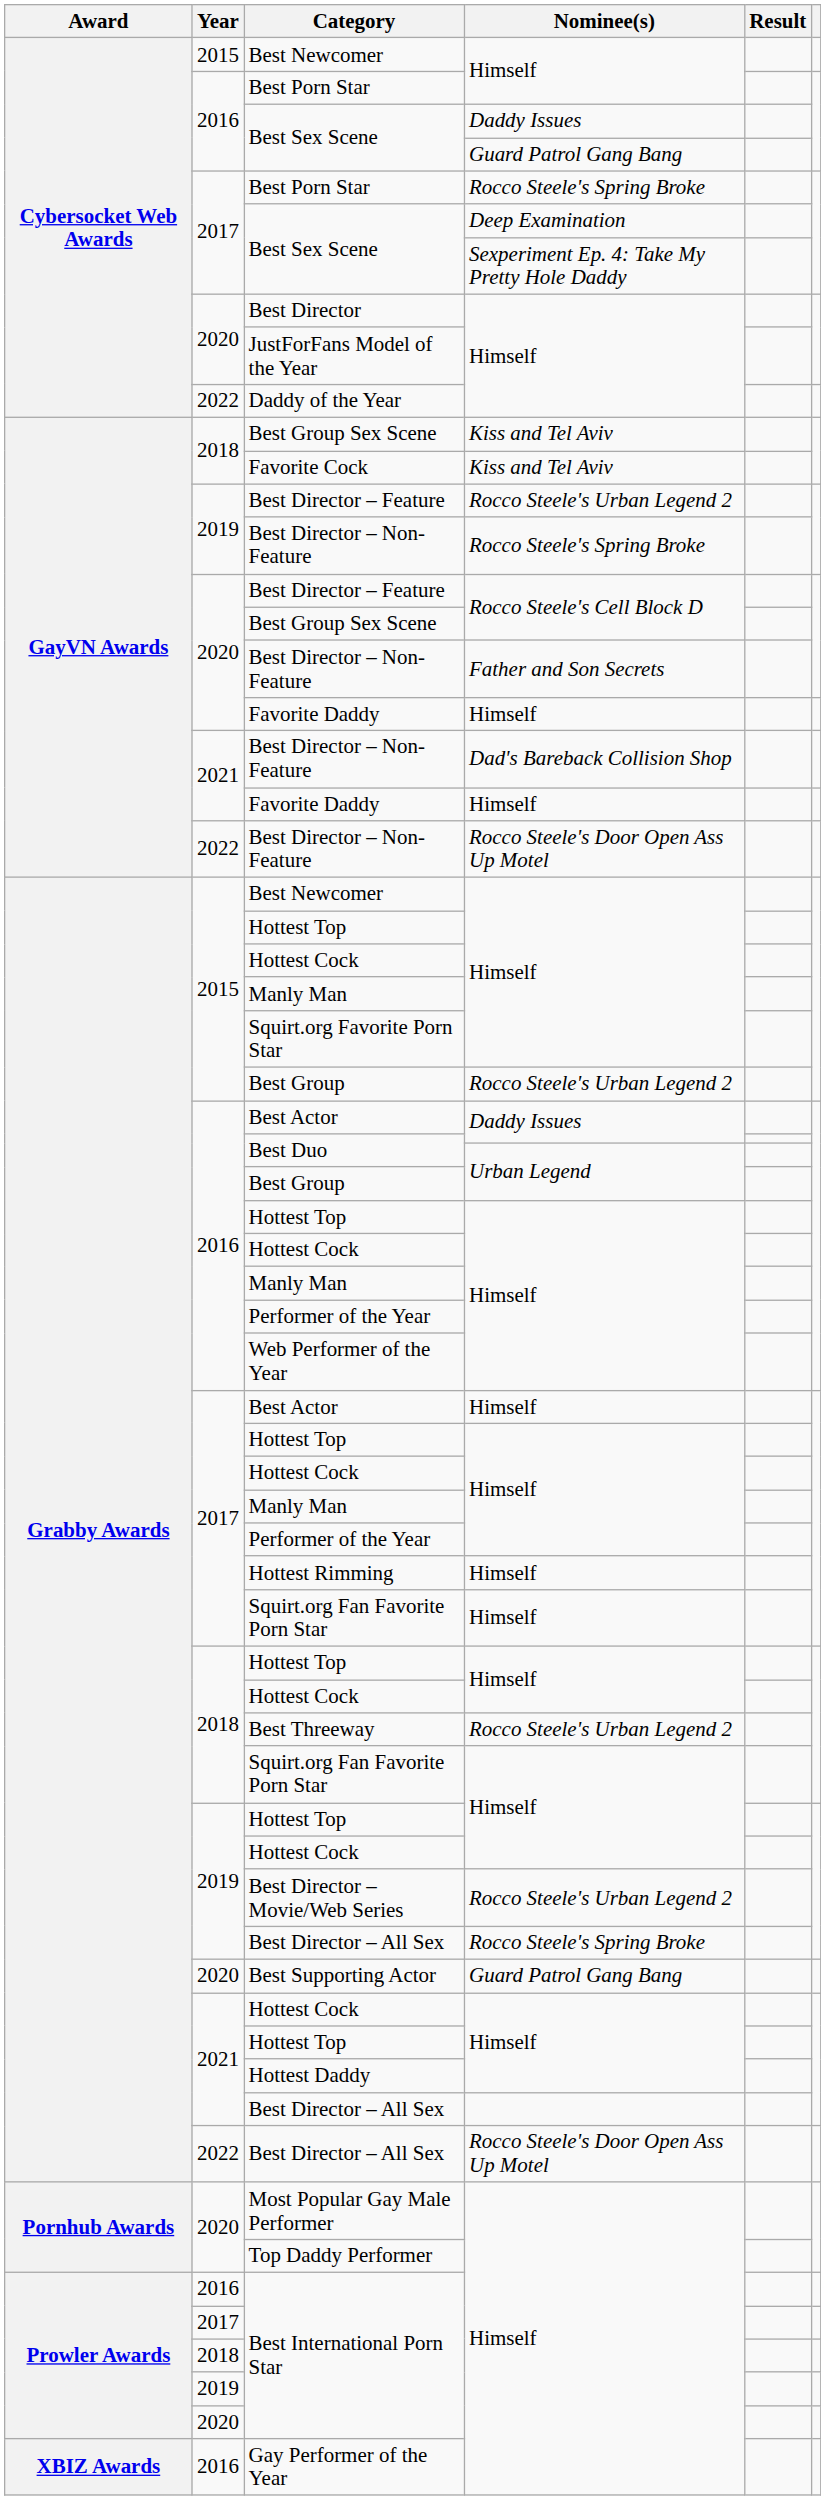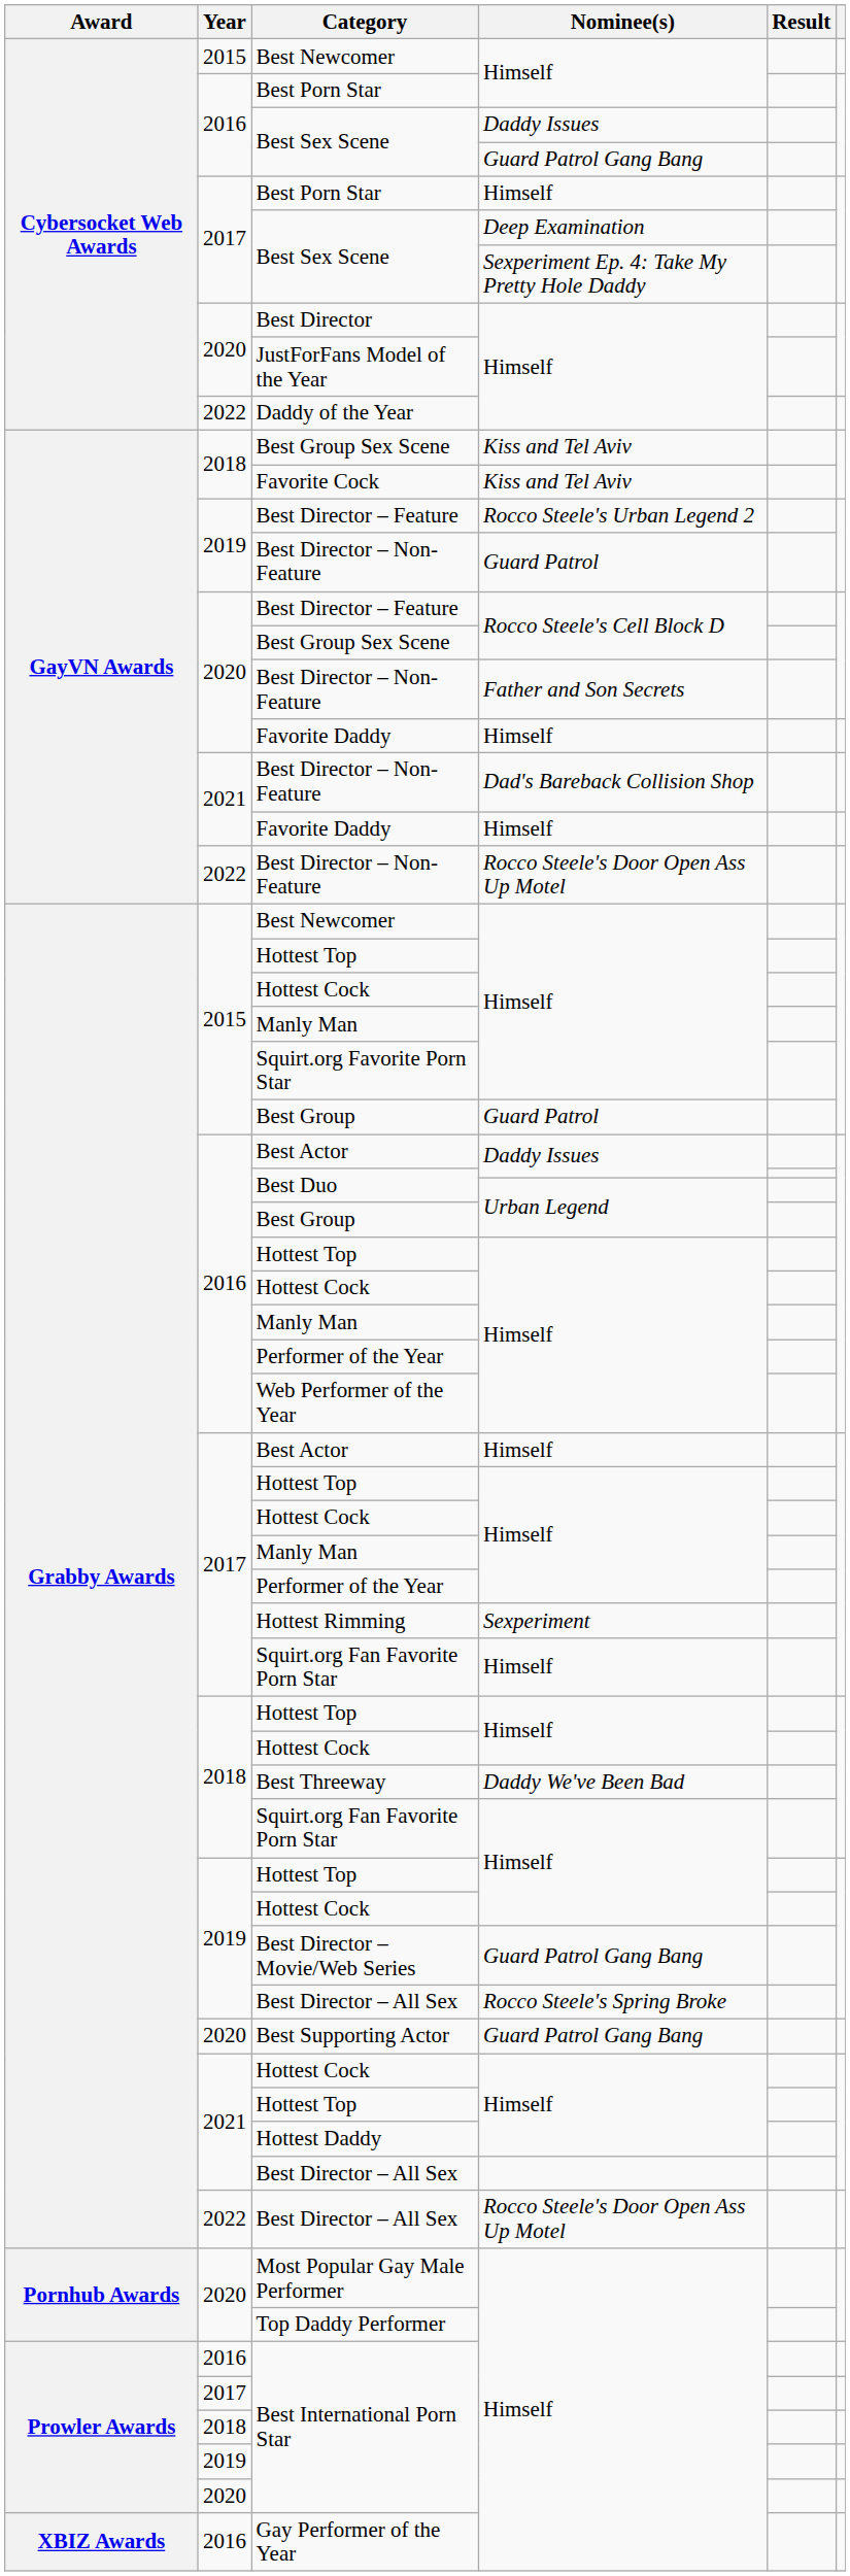 <table class="wikitable sortable plainrowheaders" width=100%>
 <tr>
 <th scope="col">Award</th>
 <th scope="col">Year</th>
 <th scope="col">Category</th>
 <th scope="col">Nominee(s)</th>
 <th scope="col">Result</th>
 <th scope="col" class="unsortable"></th>
 </tr>
 <tr>
 <th scope="row" rowspan="10"><a href='#'>Cybersocket Web Awards</a></th>
 <td>2015</td>
 <td>Best Newcomer</td>
 <td rowspan="2">Himself</td>
 <td></td>
 <td></td>
 </tr>
 <tr>
 <td rowspan="3">2016</td>
 <td>Best Porn Star</td>
 <td></td>
 <td rowspan="3"></td>
 </tr>
 <tr>
 <td rowspan="2">Best Sex Scene</td>
 <td><em>Daddy Issues</em></td>
 <td></td>
 </tr>
 <tr>
 <td><em>Guard Patrol Gang Bang</em></td>
 <td></td>
 </tr>
 <tr>
 <td rowspan="3">2017</td>
 <td>Best Porn Star</td>
-<td><em>Rocco Steele's Spring Broke</em></td>
+<td>Himself</td>
 <td></td>
 <td rowspan="3"></td>
 </tr>
 <tr>
 <td rowspan="2">Best Sex Scene</td>
 <td><em>Deep Examination</em></td>
 <td></td>
 </tr>
 <tr>
 <td><em>Sexperiment Ep. 4: Take My Pretty Hole Daddy</em></td>
 <td></td>
 </tr>
 <tr>
 <td rowspan="2">2020</td>
 <td>Best Director</td>
 <td rowspan="3">Himself</td>
 <td></td>
 <td rowspan="2"></td>
 </tr>
 <tr>
 <td>JustForFans Model of the Year</td>
 <td></td>
 </tr>
 <tr>
 <td>2022</td>
 <td>Daddy of the Year</td>
 <td></td>
 <td></td>
 </tr>
 <tr>
 <th scope="row" rowspan="11"><a href='#'>GayVN Awards</a></th>
 <td rowspan="2">2018</td>
 <td>Best Group Sex Scene</td>
 <td><em>Kiss and Tel Aviv</em></td>
 <td></td>
 <td rowspan="2"></td>
 </tr>
 <tr>
 <td>Favorite Cock</td>
 <td><em>Kiss and Tel Aviv</em></td>
 <td></td>
 </tr>
 <tr>
 <td rowspan="2">2019</td>
 <td>Best Director – Feature</td>
 <td><em>Rocco Steele's Urban Legend 2</em></td>
 <td></td>
 <td rowspan="2"></td>
 </tr>
 <tr>
 <td>Best Director – Non-Feature</td>
-<td><em>Rocco Steele's Spring Broke</em></td>
+<td><em>Guard Patrol</em></td>
 <td></td>
 </tr>
 <tr>
 <td rowspan="4">2020</td>
 <td>Best Director – Feature</td>
 <td rowspan="2"><em>Rocco Steele's Cell Block D</em></td>
 <td></td>
 <td rowspan="3"></td>
 </tr>
 <tr>
 <td>Best Group Sex Scene</td>
 <td></td>
 </tr>
 <tr>
 <td>Best Director – Non-Feature</td>
 <td><em>Father and Son Secrets</em></td>
 <td></td>
 </tr>
 <tr>
 <td>Favorite Daddy</td>
 <td>Himself</td>
 <td></td>
 <td></td>
 </tr>
 <tr>
 <td rowspan="2">2021</td>
 <td>Best Director – Non-Feature</td>
 <td><em>Dad's Bareback Collision Shop</em></td>
 <td></td>
 <td></td>
 </tr>
 <tr>
 <td>Favorite Daddy</td>
 <td>Himself</td>
 <td></td>
 <td></td>
 </tr>
 <tr>
 <td>2022</td>
 <td>Best Director – Non-Feature</td>
 <td><em>Rocco Steele's Door Open Ass Up Motel</em></td>
 <td></td>
 <td></td>
 </tr>
 <tr>
 <th scope="row" rowspan="36"><a href='#'>Grabby Awards</a></th>
 <td rowspan="6">2015</td>
 <td>Best Newcomer</td>
 <td rowspan="5">Himself</td>
 <td></td>
 <td rowspan="6"></td>
 </tr>
 <tr>
 <td>Hottest Top</td>
 <td></td>
 </tr>
 <tr>
 <td>Hottest Cock</td>
 <td></td>
 </tr>
 <tr>
 <td>Manly Man</td>
 <td></td>
 </tr>
 <tr>
 <td>Squirt.org Favorite Porn Star</td>
 <td></td>
 </tr>
 <tr>
 <td>Best Group</td>
-<td><em>Rocco Steele's Urban Legend 2</em></td>
+<td><em>Guard Patrol</em></td>
 <td></td>
 </tr>
 <tr>
 <td rowspan="9">2016</td>
 <td>Best Actor</td>
 <td rowspan="2"><em>Daddy Issues</em></td>
 <td></td>
 <td rowspan="9"></td>
 </tr>
 <tr>
 <td rowspan="2">Best Duo</td>
 <td></td>
 </tr>
 <tr>
 <td rowspan="2"><em>Urban Legend</em></td>
 <td></td>
 </tr>
 <tr>
 <td>Best Group</td>
 <td></td>
 </tr>
 <tr>
 <td>Hottest Top</td>
 <td rowspan="5">Himself</td>
 <td></td>
 </tr>
 <tr>
 <td>Hottest Cock</td>
 <td></td>
 </tr>
 <tr>
 <td>Manly Man</td>
 <td></td>
 </tr>
 <tr>
 <td>Performer of the Year</td>
 <td></td>
 </tr>
 <tr>
 <td>Web Performer of the Year</td>
 <td></td>
 </tr>
 <tr>
 <td rowspan="7">2017</td>
 <td>Best Actor</td>
 <td>Himself</td>
 <td></td>
 <td rowspan="7"></td>
 </tr>
 <tr>
 <td>Hottest Top</td>
 <td rowspan="4">Himself</td>
 <td></td>
 </tr>
 <tr>
 <td>Hottest Cock</td>
 <td></td>
 </tr>
 <tr>
 <td>Manly Man</td>
 <td></td>
 </tr>
 <tr>
 <td>Performer of the Year</td>
 <td></td>
 </tr>
 <tr>
 <td>Hottest Rimming</td>
-<td>Himself</td>
+<td><em>Sexperiment</em></td>
 <td></td>
 </tr>
 <tr>
 <td>Squirt.org Fan Favorite Porn Star</td>
 <td>Himself</td>
 <td></td>
 </tr>
 <tr>
 <td rowspan="4">2018</td>
 <td>Hottest Top</td>
 <td rowspan="2">Himself</td>
 <td></td>
 <td rowspan="4"></td>
 </tr>
 <tr>
 <td>Hottest Cock</td>
 <td></td>
 </tr>
 <tr>
 <td>Best Threeway</td>
-<td><em>Rocco Steele's Urban Legend 2</em></td>
+<td><em>Daddy We've Been Bad</em></td>
 <td></td>
 </tr>
 <tr>
 <td>Squirt.org Fan Favorite Porn Star</td>
 <td rowspan="3">Himself</td>
 <td></td>
 </tr>
 <tr>
 <td rowspan="4">2019</td>
 <td>Hottest Top</td>
 <td></td>
 <td rowspan="4"></td>
 </tr>
 <tr>
 <td>Hottest Cock</td>
 <td></td>
 </tr>
 <tr>
 <td>Best Director – Movie/Web Series</td>
-<td><em>Rocco Steele's Urban Legend 2</em></td>
+<td><em>Guard Patrol Gang Bang</em></td>
 <td></td>
 </tr>
 <tr>
 <td>Best Director – All Sex</td>
 <td><em>Rocco Steele's Spring Broke</em></td>
 <td></td>
 </tr>
 <tr>
 <td>2020</td>
 <td>Best Supporting Actor</td>
 <td><em>Guard Patrol Gang Bang</em></td>
 <td></td>
 <td></td>
 </tr>
 <tr>
 <td rowspan="4">2021</td>
 <td>Hottest Cock</td>
 <td rowspan="3">Himself</td>
 <td></td>
 <td rowspan="4"></td>
 </tr>
 <tr>
 <td>Hottest Top</td>
 <td></td>
 </tr>
 <tr>
 <td>Hottest Daddy</td>
 <td></td>
 </tr>
 <tr>
 <td>Best Director – All Sex</td>
 <td></td>
 <td></td>
 </tr>
 <tr>
 <td>2022</td>
 <td>Best Director – All Sex</td>
 <td><em>Rocco Steele's Door Open Ass Up Motel</em></td>
 <td></td>
 <td></td>
 </tr>
 <tr>
 <th scope="row" rowspan="2"><a href='#'>Pornhub Awards</a></th>
 <td rowspan="2">2020</td>
 <td>Most Popular Gay Male Performer</td>
 <td rowspan="8">Himself</td>
 <td></td>
 <td rowspan="2"></td>
 </tr>
 <tr>
 <td>Top Daddy Performer</td>
 <td></td>
 </tr>
 <tr>
 <th scope="row" rowspan="5"><a href='#'>Prowler Awards</a></th>
 <td>2016</td>
 <td rowspan="5">Best International Porn Star</td>
 <td></td>
 <td></td>
 </tr>
 <tr>
 <td>2017</td>
 <td></td>
 <td></td>
 </tr>
 <tr>
 <td>2018</td>
 <td></td>
 <td></td>
 </tr>
 <tr>
 <td>2019</td>
 <td></td>
 <td></td>
 </tr>
 <tr>
 <td>2020</td>
 <td></td>
 <td></td>
 </tr>
 <tr>
 <th scope="row"><a href='#'>XBIZ Awards</a></th>
 <td>2016</td>
 <td>Gay Performer of the Year</td>
 <td></td>
 <td></td>
 </tr>
 </table>
